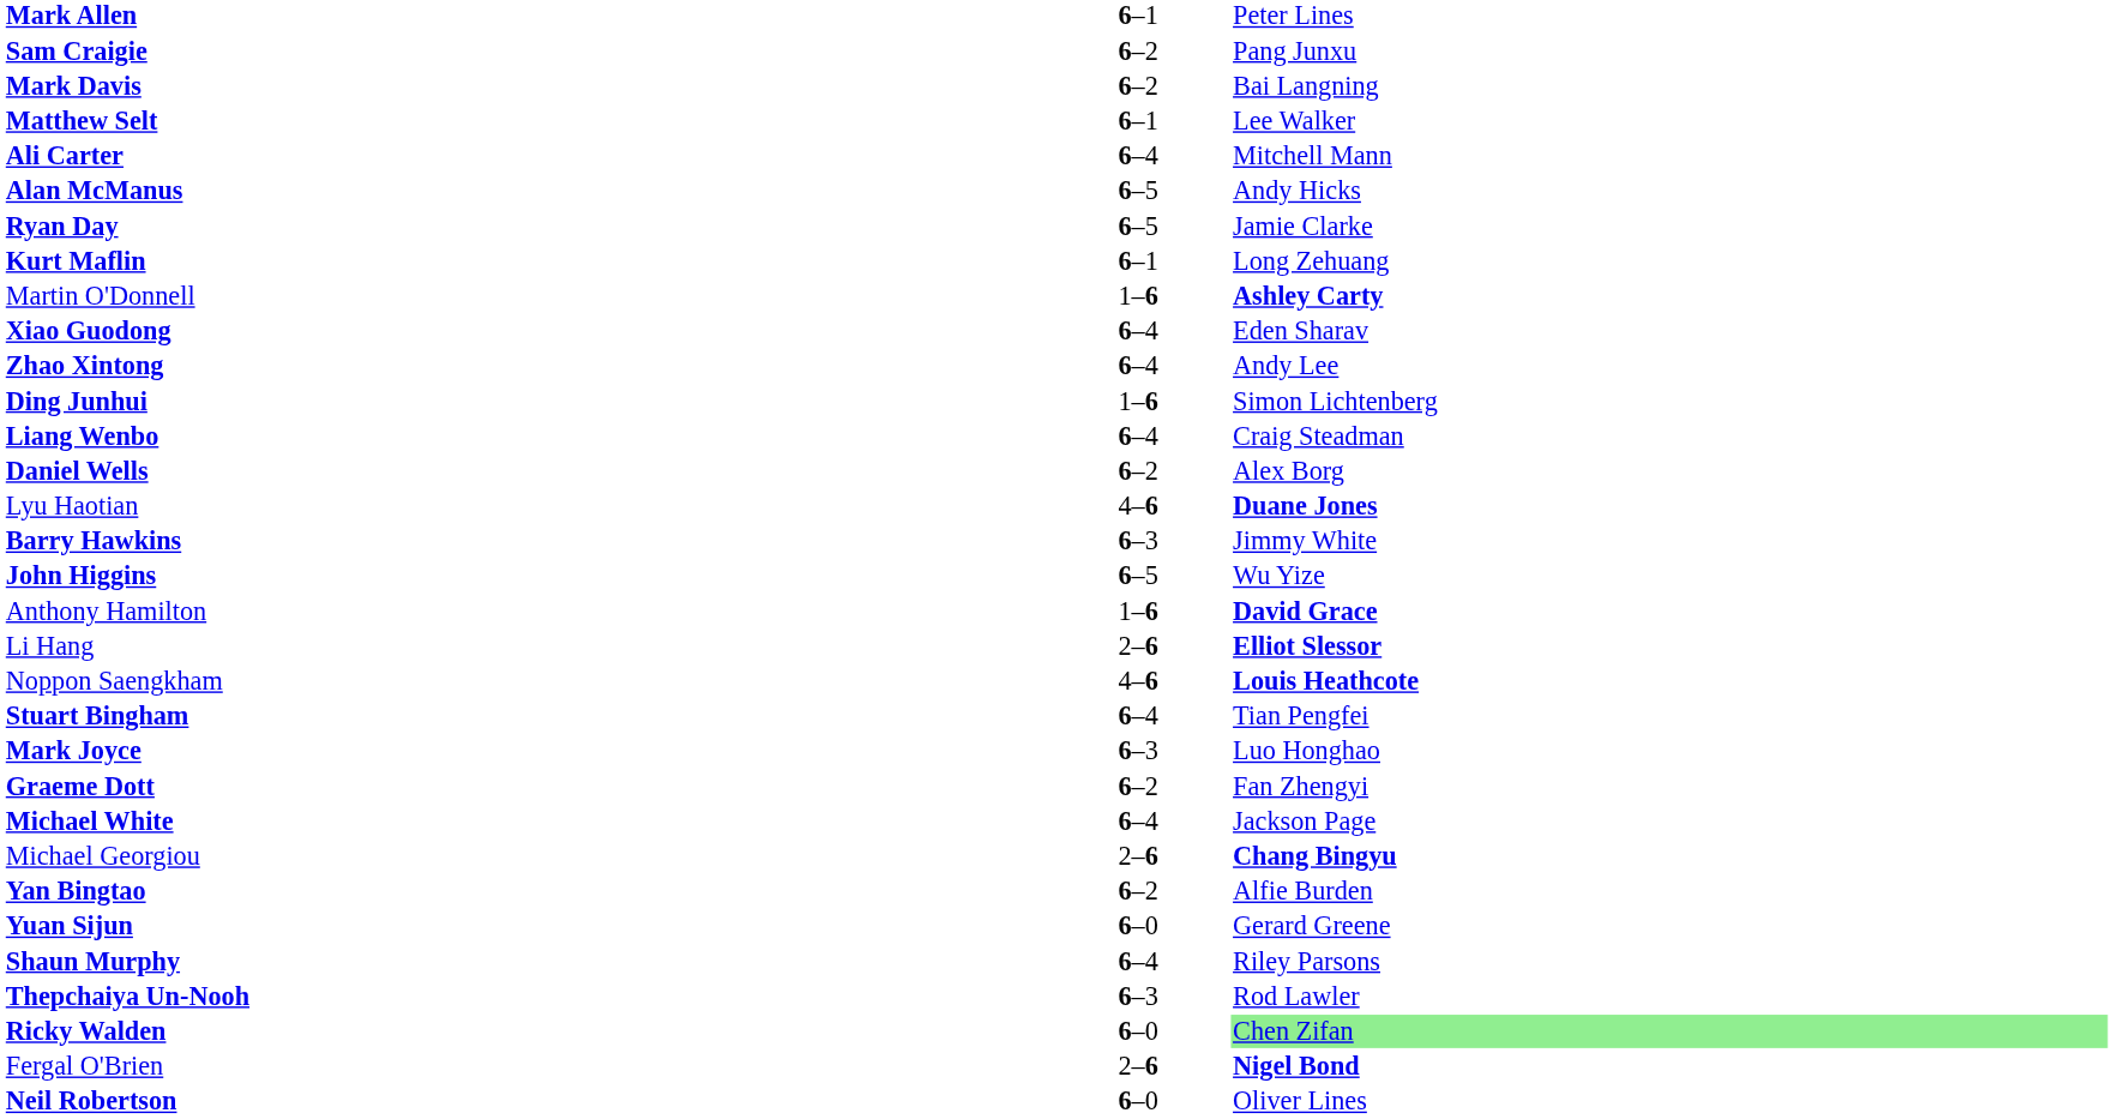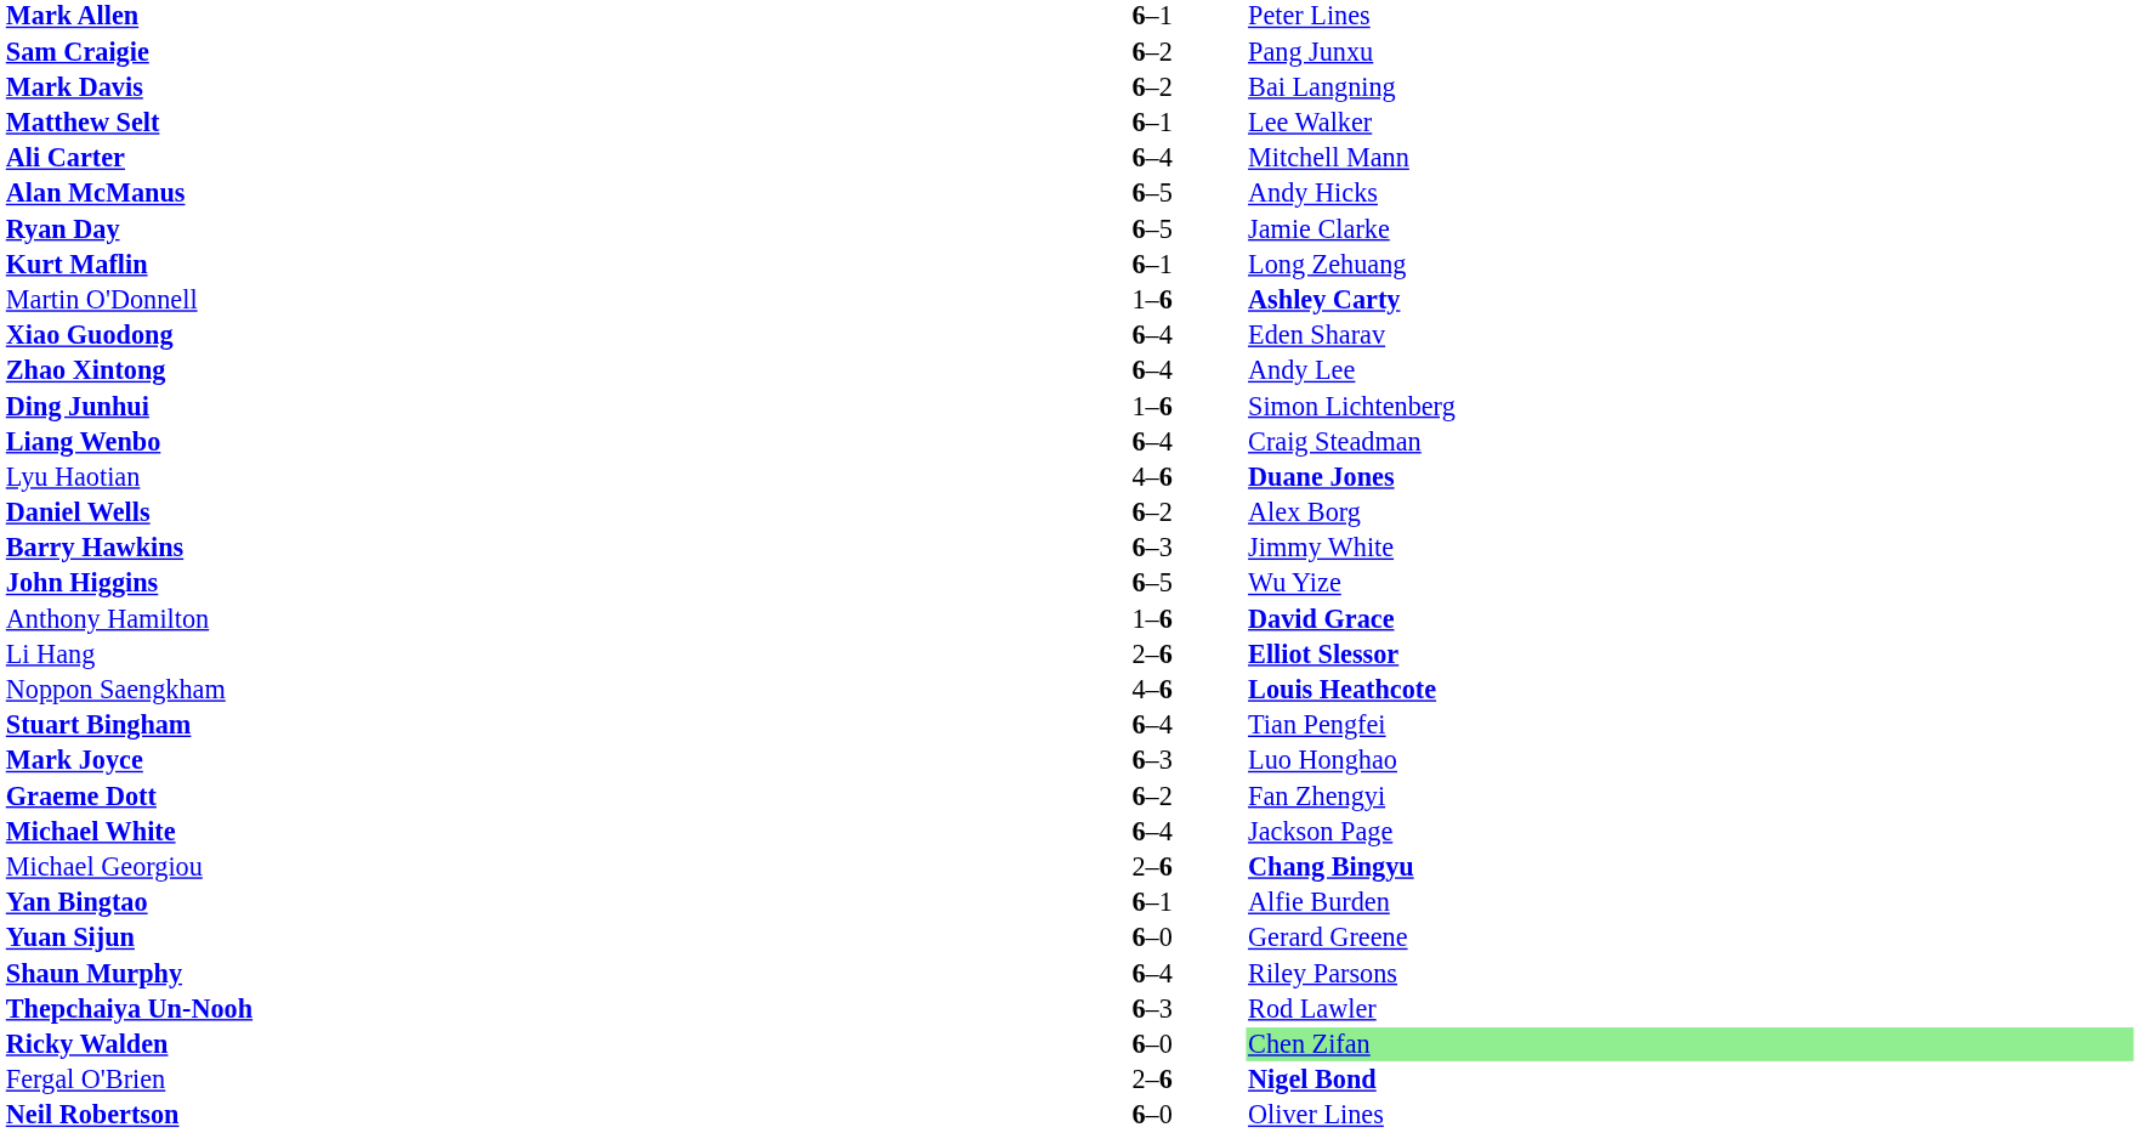 <table width="100%" cellspacing="1">
 <tr>
 <th></th>
 <th></th>
 <th></th>
 </tr>
 <tr>
 <td> <strong><a href='#'>Mark Allen</a></strong></td>
 <td align="center"><strong>6</strong>–1</td>
 <td> <a href='#'>Peter Lines</a></td>
 </tr>
 <tr>
 <td> <strong><a href='#'>Sam Craigie</a></strong></td>
 <td align="center"><strong>6</strong>–2</td>
 <td> <a href='#'>Pang Junxu</a></td>
 </tr>
 <tr>
 <td> <strong><a href='#'>Mark Davis</a></strong></td>
 <td align="center"><strong>6</strong>–2</td>
 <td> <a href='#'>Bai Langning</a></td>
 </tr>
 <tr>
 <td> <strong><a href='#'>Matthew Selt</a></strong></td>
 <td align="center"><strong>6</strong>–1</td>
 <td> <a href='#'>Lee Walker</a></td>
 </tr>
 <tr>
 <td> <strong><a href='#'>Ali Carter</a></strong></td>
 <td align="center"><strong>6</strong>–4</td>
 <td> <a href='#'>Mitchell Mann</a></td>
 </tr>
 <tr>
 <td> <strong><a href='#'>Alan McManus</a></strong></td>
 <td align="center"><strong>6</strong>–5</td>
 <td> <a href='#'>Andy Hicks</a></td>
 </tr>
 <tr>
 <td> <strong><a href='#'>Ryan Day</a></strong></td>
 <td align="center"><strong>6</strong>–5</td>
 <td> <a href='#'>Jamie Clarke</a></td>
 </tr>
 <tr>
 <td> <strong><a href='#'>Kurt Maflin</a></strong></td>
 <td align="center"><strong>6</strong>–1</td>
 <td> <a href='#'>Long Zehuang</a></td>
 </tr>
 <tr>
 <td> <a href='#'>Martin O'Donnell</a></td>
 <td align="center">1–<strong>6</strong></td>
 <td> <strong><a href='#'>Ashley Carty</a></strong></td>
 </tr>
 <tr>
 <td> <strong><a href='#'>Xiao Guodong</a></strong></td>
 <td align="center"><strong>6</strong>–4</td>
 <td> <a href='#'>Eden Sharav</a></td>
 </tr>
 <tr>
 <td> <strong><a href='#'>Zhao Xintong</a></strong></td>
 <td align="center"><strong>6</strong>–4</td>
 <td> <a href='#'>Andy Lee</a></td>
 </tr>
 <tr>
 <td> <strong><a href='#'>Ding Junhui</a></strong></td>
 <td align="center">1–<strong>6</strong></td>
 <td> <a href='#'>Simon Lichtenberg</a></td>
 </tr>
 <tr>
 <td> <strong><a href='#'>Liang Wenbo</a></strong></td>
 <td align="center"><strong>6</strong>–4</td>
 <td> <a href='#'>Craig Steadman</a></td>
 </tr>
 <tr>
+<td> <a href='#'>Lyu Haotian</a></td>
+<td align="center">4–<strong>6</strong></td>
+<td> <strong><a href='#'>Duane Jones</a></strong></td>
+</tr>
+<tr>
 <td> <strong><a href='#'>Daniel Wells</a></strong></td>
 <td align="center"><strong>6</strong>–2</td>
 <td> <a href='#'>Alex Borg</a></td>
-</tr>
-<tr>
-<td> <a href='#'>Lyu Haotian</a></td>
-<td align="center">4–<strong>6</strong></td>
-<td> <strong><a href='#'>Duane Jones</a></strong></td>
 </tr>
 <tr>
 <td> <strong><a href='#'>Barry Hawkins</a></strong></td>
 <td align="center"><strong>6</strong>–3</td>
 <td> <a href='#'>Jimmy White</a></td>
 </tr>
 <tr>
 <td> <strong><a href='#'>John Higgins</a></strong></td>
 <td align="center"><strong>6</strong>–5</td>
 <td> <a href='#'>Wu Yize</a></td>
 </tr>
 <tr>
 <td> <a href='#'>Anthony Hamilton</a></td>
 <td align="center">1–<strong>6</strong></td>
 <td> <strong><a href='#'>David Grace</a></strong></td>
 </tr>
 <tr>
 <td> <a href='#'>Li Hang</a></td>
 <td align="center">2–<strong>6</strong></td>
 <td> <strong><a href='#'>Elliot Slessor</a></strong></td>
 </tr>
 <tr>
 <td> <a href='#'>Noppon Saengkham</a></td>
 <td align="center">4–<strong>6</strong></td>
 <td> <strong><a href='#'>Louis Heathcote</a></strong></td>
 </tr>
 <tr>
 <td> <strong><a href='#'>Stuart Bingham</a></strong></td>
 <td align="center"><strong>6</strong>–4</td>
 <td> <a href='#'>Tian Pengfei</a></td>
 </tr>
 <tr>
 <td> <strong><a href='#'>Mark Joyce</a></strong></td>
 <td align="center"><strong>6</strong>–3</td>
 <td> <a href='#'>Luo Honghao</a></td>
 </tr>
 <tr>
 <td> <strong><a href='#'>Graeme Dott</a></strong></td>
 <td align="center"><strong>6</strong>–2</td>
 <td> <a href='#'>Fan Zhengyi</a></td>
 </tr>
 <tr>
 <td> <strong><a href='#'>Michael White</a></strong></td>
 <td align="center"><strong>6</strong>–4</td>
 <td> <a href='#'>Jackson Page</a></td>
 </tr>
 <tr>
 <td> <a href='#'>Michael Georgiou</a></td>
 <td align="center">2–<strong>6</strong></td>
 <td> <strong><a href='#'>Chang Bingyu</a></strong></td>
 </tr>
 <tr>
 <td> <strong><a href='#'>Yan Bingtao</a></strong></td>
-<td align="center"><strong>6</strong>–2</td>
+<td align="center"><strong>6</strong>–1</td>
 <td> <a href='#'>Alfie Burden</a></td>
 </tr>
 <tr>
 <td> <strong><a href='#'>Yuan Sijun</a></strong></td>
 <td align="center"><strong>6</strong>–0</td>
 <td> <a href='#'>Gerard Greene</a></td>
 </tr>
 <tr>
 <td> <strong><a href='#'>Shaun Murphy</a></strong></td>
 <td align="center"><strong>6</strong>–4</td>
 <td> <a href='#'>Riley Parsons</a></td>
 </tr>
 <tr>
 <td> <strong><a href='#'>Thepchaiya Un-Nooh</a></strong></td>
 <td align="center"><strong>6</strong>–3</td>
 <td> <a href='#'>Rod Lawler</a></td>
 </tr>
 <tr>
 <td> <strong><a href='#'>Ricky Walden</a></strong></td>
 <td align="center"><strong>6</strong>–0</td>
 <td style="background: lightgreen;"> <a href='#'>Chen Zifan</a></td>
 </tr>
 <tr>
 <td> <a href='#'>Fergal O'Brien</a></td>
 <td align="center">2–<strong>6</strong></td>
 <td> <strong><a href='#'>Nigel Bond</a></strong></td>
 </tr>
 <tr>
 <td> <strong><a href='#'>Neil Robertson</a></strong></td>
 <td align="center"><strong>6</strong>–0</td>
 <td> <a href='#'>Oliver Lines</a></td>
 </tr>
 </table>
